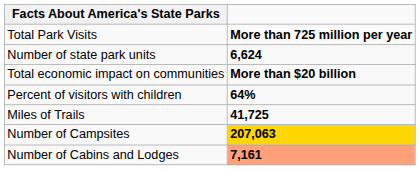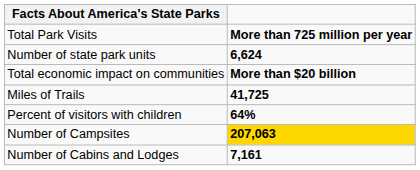 <table class="wikitable">
 <tr>
 <th> Facts About America's State Parks</th>
 </tr>
 <tr>
 <td>Total Park Visits</td>
 <td><strong>More than 725 million per year</strong></td>
 </tr>
 <tr>
 <td>Number of state park units</td>
 <td><strong>6,624</strong></td>
 </tr>
 <tr>
 <td>Total economic impact on communities</td>
 <td><strong>More than $20 billion</strong></td>
 </tr>
 <tr>
+<td>Miles of Trails</td>
+<td><strong>41,725</strong></td>
+</tr>
+<tr>
 <td>Percent of visitors with children</td>
 <td><strong>64%</strong></td>
-</tr>
-<tr>
-<td>Miles of Trails</td>
-<td><strong>41,725</strong></td>
 </tr>
 <tr>
 <td>Number of Campsites</td>
 <td style="background: gold;"><strong>207,063</strong></td>
 </tr>
 <tr>
 <td>Number of Cabins and Lodges</td>
-<td style="background: lightsalmon;"><strong>7,161</strong></td>
+<td><strong>7,161</strong></td>
 </tr>
 </table>
